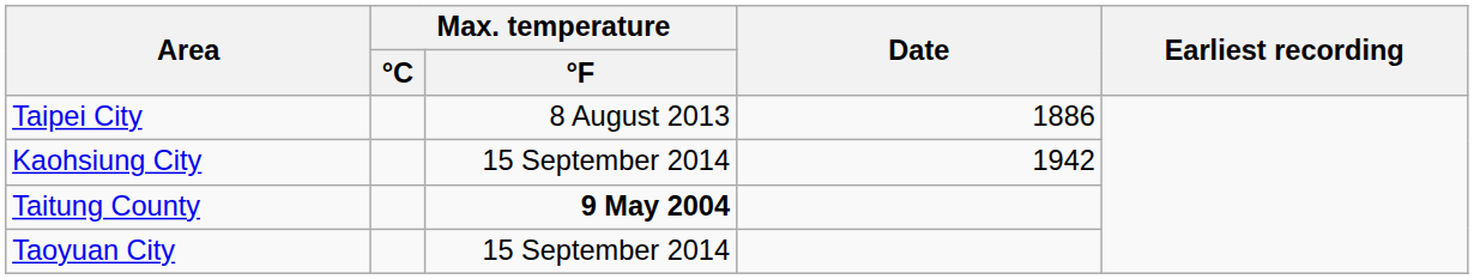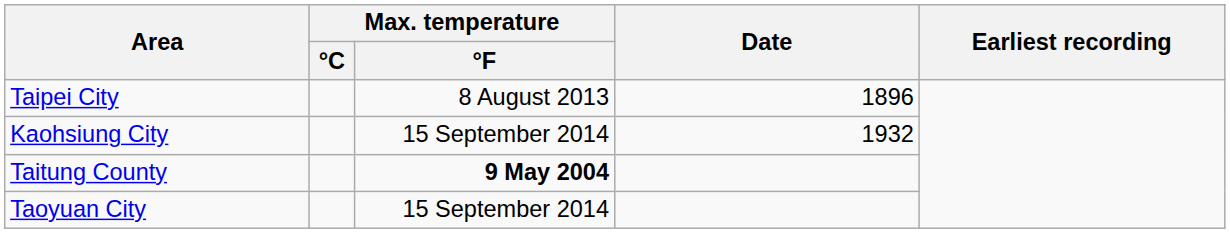 <table class="wikitable">
 <tr>
 <th width="200" rowspan=2>Area</th>
 <th width="200" colspan=2>Max. temperature</th>
 <th width="200" rowspan=2>Date</th>
 <th width="200" rowspan=2>Earliest recording</th>
 </tr>
 <tr>
 <th>°C</th>
 <th>°F</th>
 </tr>
 <tr>
 <td><a href='#'>Taipei City</a></td>
 <td></td>
 <td align=right>8 August 2013</td>
-<td align=right>1886</td>
+<td align=right>1896</td>
 </tr>
 <tr>
 <td><a href='#'>Kaohsiung City</a></td>
 <td></td>
 <td align=right>15 September 2014</td>
-<td align=right>1942</td>
+<td align=right>1932</td>
 </tr>
 <tr>
 <td><a href='#'>Taitung County</a></td>
 <td></td>
 <td align=right><strong>9 May 2004</strong></td>
 <td align=right></td>
 </tr>
 <tr>
 <td><a href='#'>Taoyuan City</a></td>
 <td></td>
 <td align=right>15 September 2014</td>
 <td align=right></td>
 </tr>
 </table>
